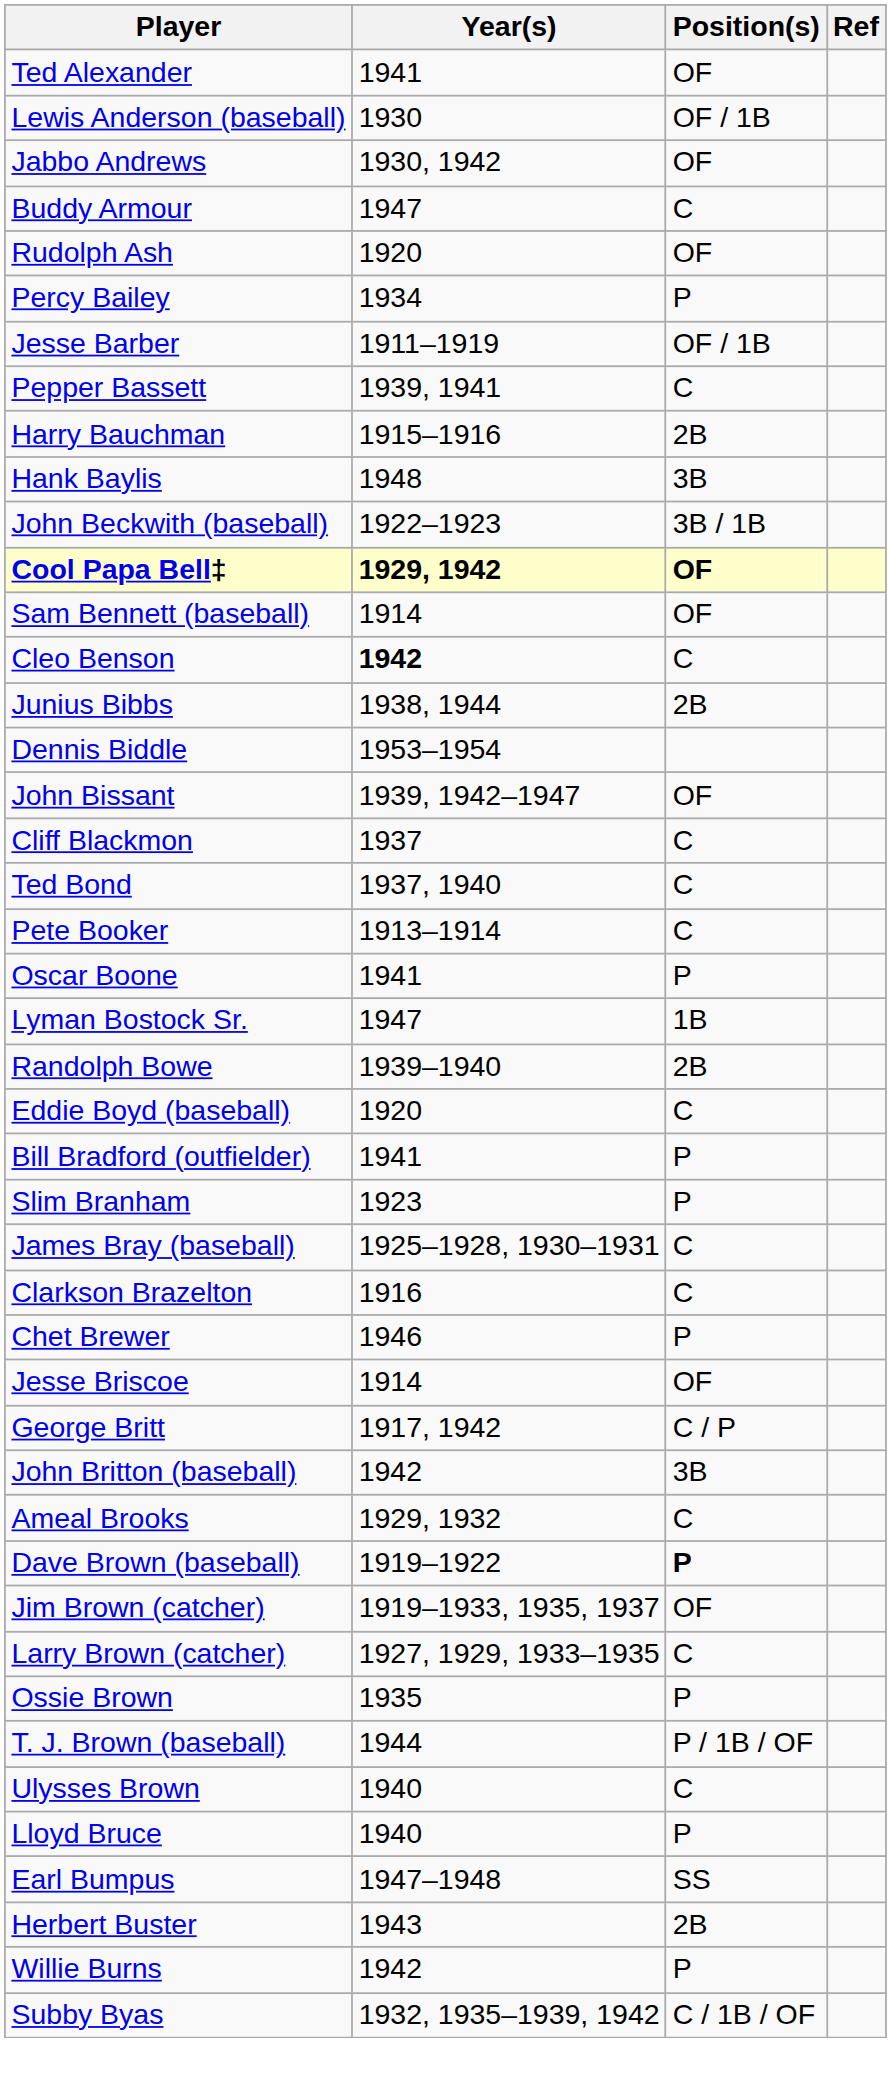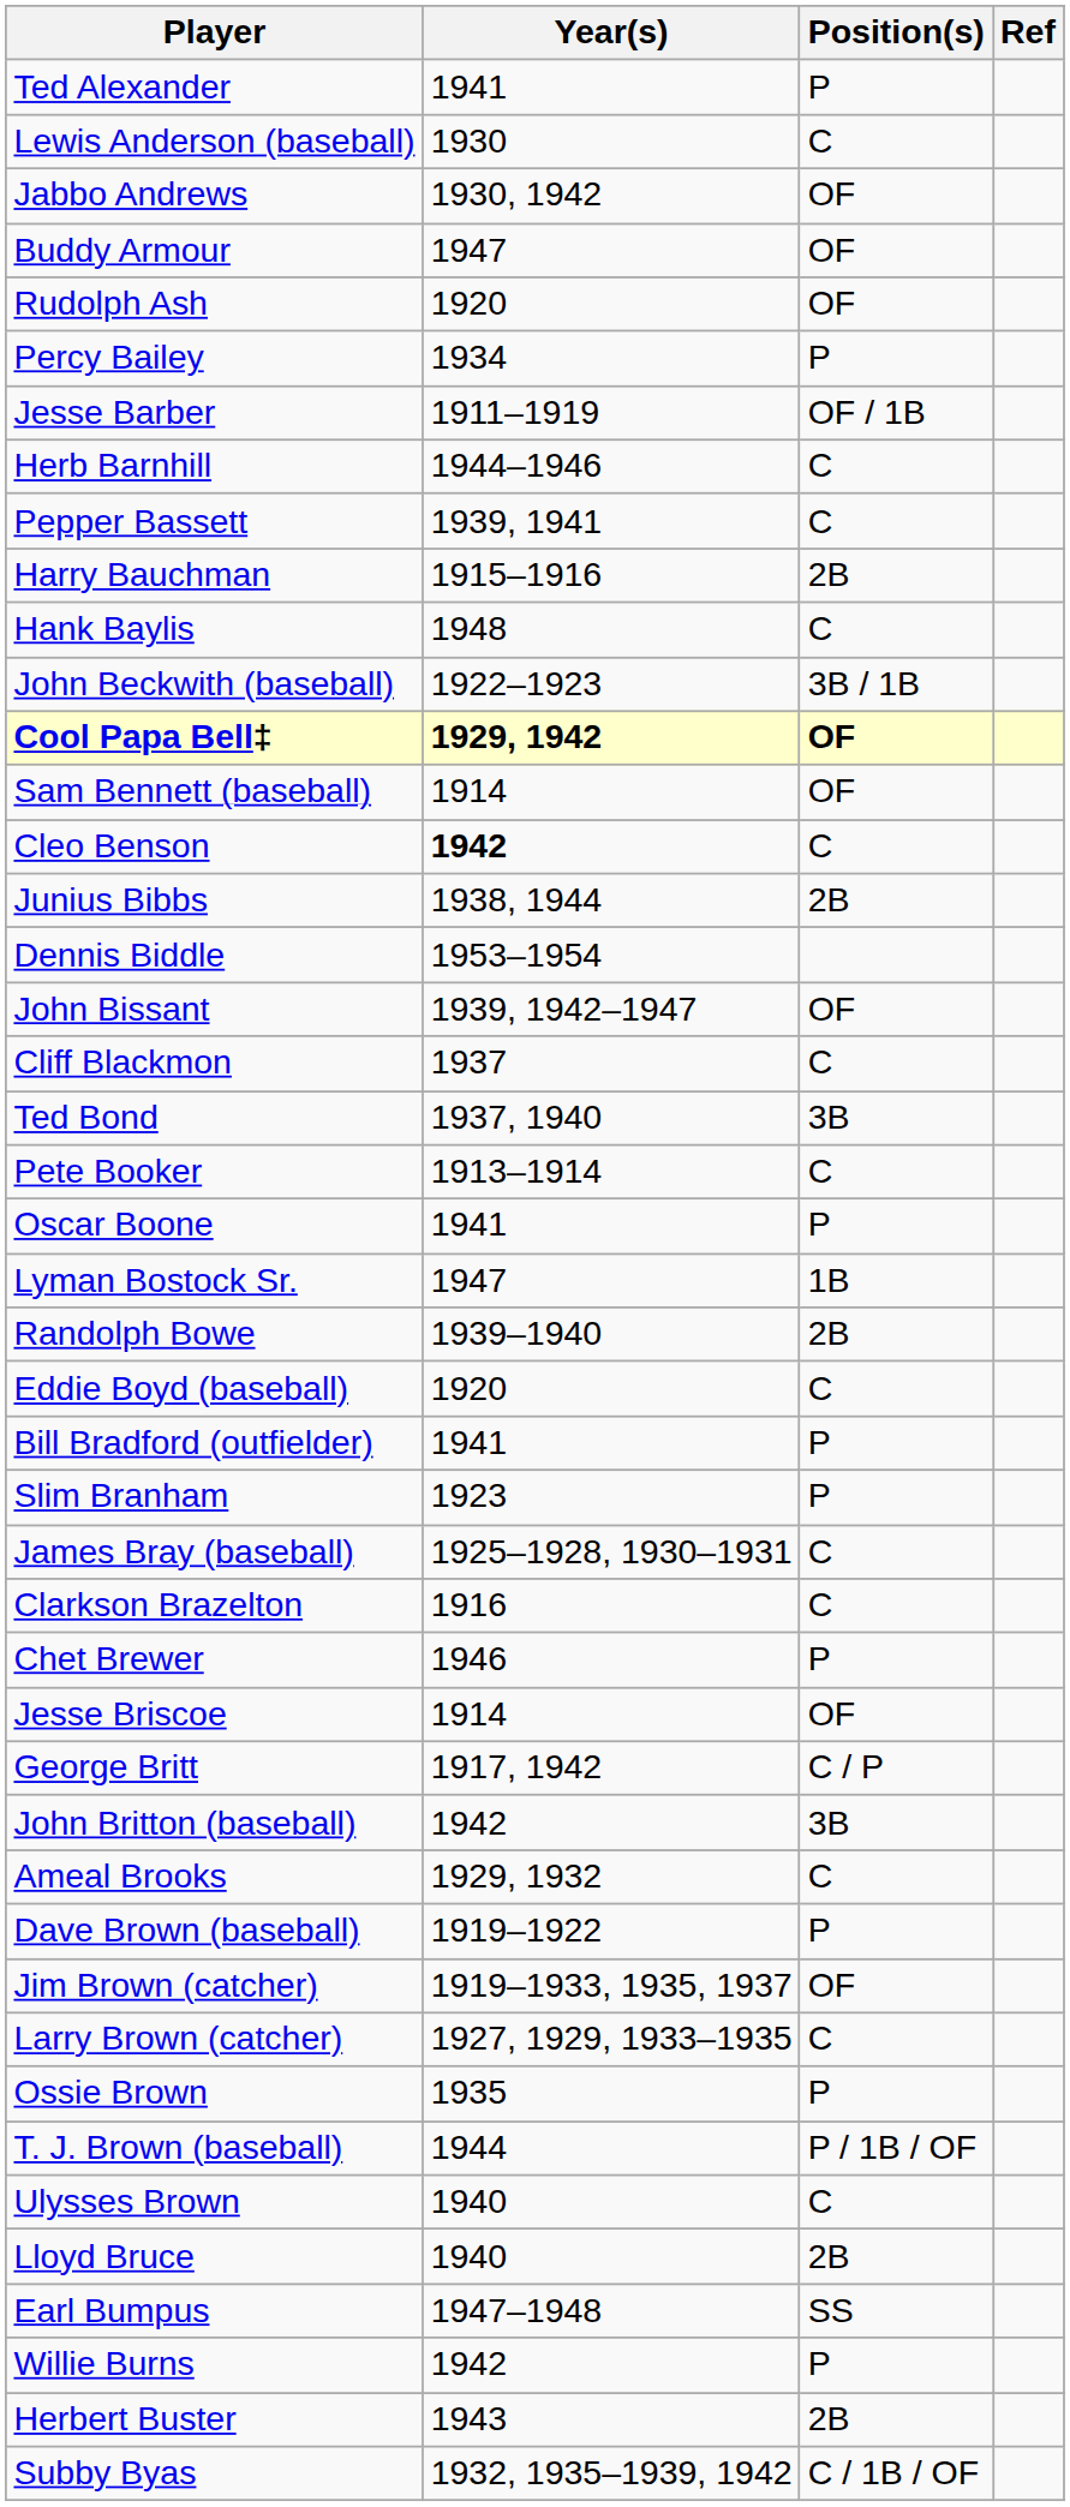 <table class="wikitable">
 <tr>
 <th>Player</th>
 <th>Year(s)</th>
 <th>Position(s)</th>
 <th>Ref</th>
 </tr>
 <tr>
 <td><a href='#'>Ted Alexander</a></td>
 <td>1941</td>
-<td>OF</td>
+<td>P</td>
 <td></td>
 </tr>
 <tr>
 <td><a href='#'>Lewis Anderson (baseball)</a></td>
 <td>1930</td>
-<td>OF / 1B</td>
+<td>C</td>
 <td></td>
 </tr>
 <tr>
 <td><a href='#'>Jabbo Andrews</a></td>
 <td>1930, 1942</td>
 <td>OF</td>
 <td></td>
 </tr>
 <tr>
 <td><a href='#'>Buddy Armour</a></td>
 <td>1947</td>
-<td>C</td>
+<td>OF</td>
 <td></td>
 </tr>
 <tr>
 <td><a href='#'>Rudolph Ash</a></td>
 <td>1920</td>
 <td>OF</td>
 <td></td>
 </tr>
 <tr>
 <td><a href='#'>Percy Bailey</a></td>
 <td>1934</td>
 <td>P</td>
 <td></td>
 </tr>
 <tr>
 <td><a href='#'>Jesse Barber</a></td>
 <td>1911–1919</td>
 <td>OF / 1B</td>
 <td></td>
 </tr>
 <tr>
+<td><a href='#'>Herb Barnhill</a></td>
+<td>1944–1946</td>
+<td>C</td>
+<td></td>
+</tr>
+<tr>
 <td><a href='#'>Pepper Bassett</a></td>
 <td>1939, 1941</td>
 <td>C</td>
 <td></td>
 </tr>
 <tr>
 <td><a href='#'>Harry Bauchman</a></td>
 <td>1915–1916</td>
 <td>2B</td>
 <td></td>
 </tr>
 <tr>
 <td><a href='#'>Hank Baylis</a></td>
 <td>1948</td>
-<td>3B</td>
+<td>C</td>
 <td></td>
 </tr>
 <tr>
 <td><a href='#'>John Beckwith (baseball)</a></td>
 <td>1922–1923</td>
 <td>3B / 1B</td>
 <td></td>
 </tr>
 <tr style="background:#FFFFCC;">
 <td><strong><a href='#'>Cool Papa Bell</a>‡</strong></td>
 <td><strong>1929, 1942</strong></td>
 <td><strong>OF</strong></td>
 <td><strong></strong></td>
 </tr>
 <tr>
 <td><a href='#'>Sam Bennett (baseball)</a></td>
 <td>1914</td>
 <td>OF</td>
 <td></td>
 </tr>
 <tr>
 <td><a href='#'>Cleo Benson</a></td>
 <td><strong>1942</strong></td>
 <td>C</td>
 <td></td>
 </tr>
 <tr>
 <td><a href='#'>Junius Bibbs</a></td>
 <td>1938, 1944</td>
 <td>2B</td>
 <td></td>
 </tr>
 <tr>
 <td><a href='#'>Dennis Biddle</a></td>
 <td>1953–1954</td>
 <td></td>
 <td></td>
 </tr>
 <tr>
 <td><a href='#'>John Bissant</a></td>
 <td>1939, 1942–1947</td>
 <td>OF</td>
 <td></td>
 </tr>
 <tr>
 <td><a href='#'>Cliff Blackmon</a></td>
 <td>1937</td>
 <td>C</td>
 <td></td>
 </tr>
 <tr>
 <td><a href='#'>Ted Bond</a></td>
 <td>1937, 1940</td>
-<td>C</td>
+<td>3B</td>
 <td></td>
 </tr>
 <tr>
 <td><a href='#'>Pete Booker</a></td>
 <td>1913–1914</td>
 <td>C</td>
 <td></td>
 </tr>
 <tr>
 <td><a href='#'>Oscar Boone</a></td>
 <td>1941</td>
 <td>P</td>
 <td></td>
 </tr>
 <tr>
 <td><a href='#'>Lyman Bostock Sr.</a></td>
 <td>1947</td>
 <td>1B</td>
 <td></td>
 </tr>
 <tr>
 <td><a href='#'>Randolph Bowe</a></td>
 <td>1939–1940</td>
 <td>2B</td>
 <td></td>
 </tr>
 <tr>
 <td><a href='#'>Eddie Boyd (baseball)</a></td>
 <td>1920</td>
 <td>C</td>
 <td></td>
 </tr>
 <tr>
 <td><a href='#'>Bill Bradford (outfielder)</a></td>
 <td>1941</td>
 <td>P</td>
 <td></td>
 </tr>
 <tr>
 <td><a href='#'>Slim Branham</a></td>
 <td>1923</td>
 <td>P</td>
 <td></td>
 </tr>
 <tr>
 <td><a href='#'>James Bray (baseball)</a></td>
 <td>1925–1928, 1930–1931</td>
 <td>C</td>
 <td></td>
 </tr>
 <tr>
 <td><a href='#'>Clarkson Brazelton</a></td>
 <td>1916</td>
 <td>C</td>
 <td></td>
 </tr>
 <tr>
 <td><a href='#'>Chet Brewer</a></td>
 <td>1946</td>
 <td>P</td>
 <td></td>
 </tr>
 <tr>
 <td><a href='#'>Jesse Briscoe</a></td>
 <td>1914</td>
 <td>OF</td>
 <td></td>
 </tr>
 <tr>
 <td><a href='#'>George Britt</a></td>
 <td>1917, 1942</td>
 <td>C / P</td>
 <td></td>
 </tr>
 <tr>
 <td><a href='#'>John Britton (baseball)</a></td>
 <td>1942</td>
 <td>3B</td>
 <td></td>
 </tr>
 <tr>
 <td><a href='#'>Ameal Brooks</a></td>
 <td>1929, 1932</td>
 <td>C</td>
 <td></td>
 </tr>
 <tr>
 <td><a href='#'>Dave Brown (baseball)</a></td>
 <td>1919–1922</td>
-<td><strong>P</strong></td>
+<td>P</td>
 <td></td>
 </tr>
 <tr>
 <td><a href='#'>Jim Brown (catcher)</a></td>
 <td>1919–1933, 1935, 1937</td>
 <td>OF</td>
 <td></td>
 </tr>
 <tr>
 <td><a href='#'>Larry Brown (catcher)</a></td>
 <td>1927, 1929, 1933–1935</td>
 <td>C</td>
 <td></td>
 </tr>
 <tr>
 <td><a href='#'>Ossie Brown</a></td>
 <td>1935</td>
 <td>P</td>
 <td></td>
 </tr>
 <tr>
 <td><a href='#'>T. J. Brown (baseball)</a></td>
 <td>1944</td>
 <td>P / 1B / OF</td>
 <td></td>
 </tr>
 <tr>
 <td><a href='#'>Ulysses Brown</a></td>
 <td>1940</td>
 <td>C</td>
 <td></td>
 </tr>
 <tr>
 <td><a href='#'>Lloyd Bruce</a></td>
 <td>1940</td>
-<td>P</td>
+<td>2B</td>
 <td></td>
 </tr>
 <tr>
 <td><a href='#'>Earl Bumpus</a></td>
 <td>1947–1948</td>
 <td>SS</td>
 <td></td>
 </tr>
 <tr>
+<td><a href='#'>Willie Burns</a></td>
+<td>1942</td>
+<td>P</td>
+<td></td>
+</tr>
+<tr>
 <td><a href='#'>Herbert Buster</a></td>
 <td>1943</td>
 <td>2B</td>
-<td></td>
-</tr>
-<tr>
-<td><a href='#'>Willie Burns</a></td>
-<td>1942</td>
-<td>P</td>
 <td></td>
 </tr>
 <tr>
 <td><a href='#'>Subby Byas</a></td>
 <td>1932, 1935–1939, 1942</td>
 <td>C / 1B / OF</td>
 <td></td>
 </tr>
 </table>
